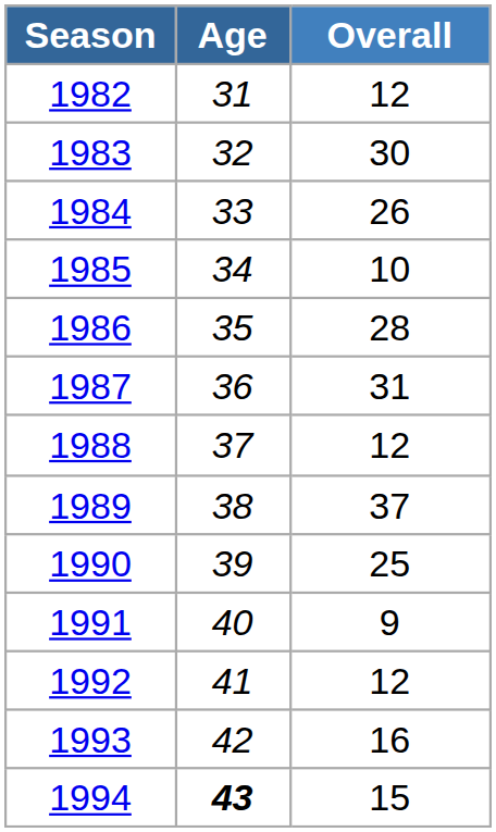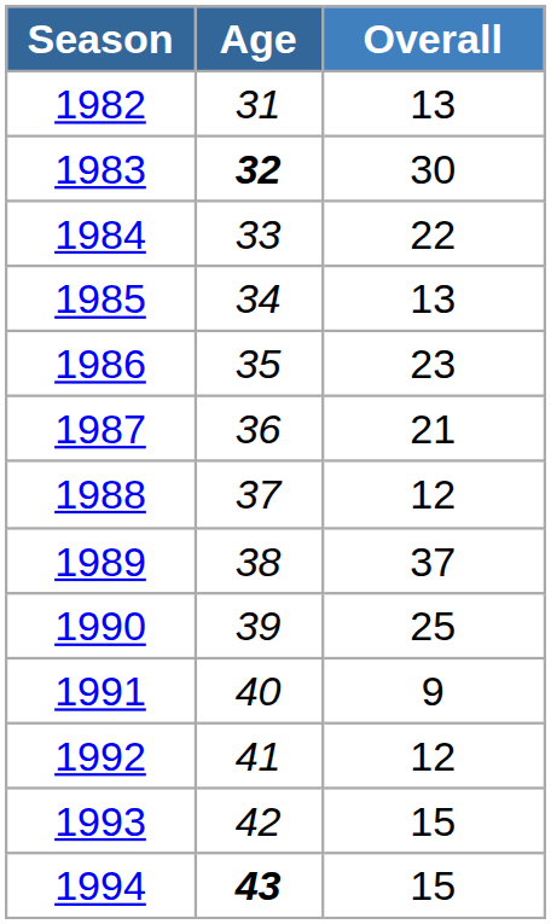 <table class="wikitable" style="font-size:95%; text-align:center; border:grey solid 1px; border-collapse:collapse; background:#ffffff;">
 <tr>
 <th style="background-color:#369; color:white; width:60px;"> Season </th>
 <th style="background-color:#369; color:white; width:40px;"> Age </th>
 <th style="background-color:#4180be; color:white; width:75px;">Overall</th>
 </tr>
 <tr>
 <td><a href='#'>1982</a></td>
 <td><em>31</em></td>
-<td>12</td>
+<td>13</td>
 </tr>
 <tr>
 <td><a href='#'>1983</a></td>
-<td><em>32</em></td>
+<td><strong><em>32</em></strong></td>
 <td>30</td>
 </tr>
 <tr>
 <td><a href='#'>1984</a></td>
 <td><em>33</em></td>
-<td>26</td>
+<td>22</td>
 </tr>
 <tr>
 <td><a href='#'>1985</a></td>
 <td><em>34</em></td>
-<td>10</td>
+<td>13</td>
 </tr>
 <tr>
 <td><a href='#'>1986</a></td>
 <td><em>35</em></td>
-<td>28</td>
+<td>23</td>
 </tr>
 <tr>
 <td><a href='#'>1987</a></td>
 <td><em>36</em></td>
-<td>31</td>
+<td>21</td>
 </tr>
 <tr>
 <td><a href='#'>1988</a></td>
 <td><em>37</em></td>
 <td>12</td>
 </tr>
 <tr>
 <td><a href='#'>1989</a></td>
 <td><em>38</em></td>
 <td>37</td>
 </tr>
 <tr>
 <td><a href='#'>1990</a></td>
 <td><em>39</em></td>
 <td>25</td>
 </tr>
 <tr>
 <td><a href='#'>1991</a></td>
 <td><em>40</em></td>
 <td>9</td>
 </tr>
 <tr>
 <td><a href='#'>1992</a></td>
 <td><em>41</em></td>
 <td>12</td>
 </tr>
 <tr>
 <td><a href='#'>1993</a></td>
 <td><em>42</em></td>
-<td>16</td>
+<td>15</td>
 </tr>
 <tr>
 <td><a href='#'>1994</a></td>
 <td><strong><em>43</em></strong></td>
 <td>15</td>
 </tr>
 </table>
